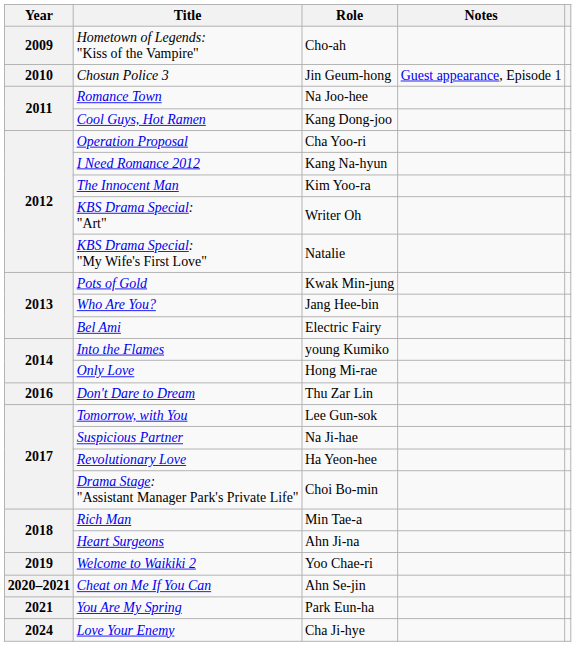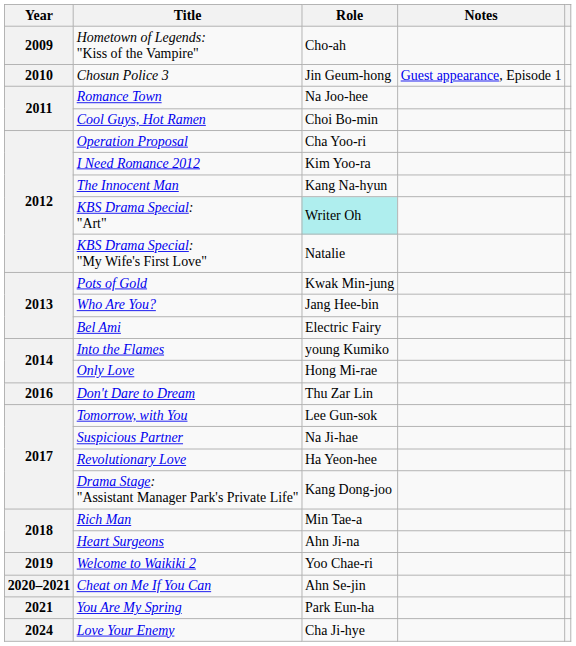 <table class="wikitable plainrowheaders sortable">
 <tr>
 <th scope="col">Year</th>
 <th scope="col">Title</th>
 <th scope="col">Role</th>
 <th scope="col">Notes</th>
 <th scope="col" class="unsortable"></th>
 </tr>
 <tr>
 <th scope="row">2009</th>
 <td><em>Hometown of Legends:</em><br>"Kiss of the Vampire"</td>
 <td>Cho-ah</td>
 <td></td>
 <td></td>
 </tr>
 <tr>
 <th scope="row">2010</th>
 <td><em>Chosun Police 3</em></td>
 <td>Jin Geum-hong</td>
 <td><a href='#'>Guest appearance</a>, Episode 1</td>
 <td></td>
 </tr>
 <tr>
 <th scope="row" rowspan="2">2011</th>
 <td><em><a href='#'>Romance Town</a></em></td>
 <td>Na Joo-hee</td>
 <td></td>
 <td style="text-align:center"></td>
 </tr>
 <tr>
 <td><em><a href='#'>Cool Guys, Hot Ramen</a></em></td>
-<td>Kang Dong-joo</td>
+<td>Choi Bo-min</td>
 <td></td>
 <td style="text-align:center"></td>
 </tr>
 <tr>
 <th scope="row" rowspan="5">2012</th>
 <td><em><a href='#'>Operation Proposal</a></em></td>
 <td>Cha Yoo-ri</td>
 <td></td>
 <td style="text-align:center"></td>
 </tr>
 <tr>
 <td><em><a href='#'>I Need Romance 2012</a></em></td>
-<td>Kang Na-hyun</td>
+<td>Kim Yoo-ra</td>
 <td></td>
 <td style="text-align:center"></td>
 </tr>
 <tr>
 <td><em><a href='#'>The Innocent Man</a></em></td>
-<td>Kim Yoo-ra</td>
+<td>Kang Na-hyun</td>
 <td></td>
 <td></td>
 </tr>
 <tr>
 <td><em><a href='#'>KBS Drama Special</a>:</em><br>"Art"</td>
-<td>Writer Oh</td>
+<td style="background: paleturquoise;">Writer Oh</td>
 <td></td>
 <td style="text-align:center"></td>
 </tr>
 <tr>
 <td><em><a href='#'>KBS Drama Special</a>:</em><br>"My Wife's First Love"</td>
 <td>Natalie</td>
 <td></td>
 <td style="text-align:center"></td>
 </tr>
 <tr>
 <th scope="row" rowspan="3">2013</th>
 <td><em><a href='#'>Pots of Gold</a></em></td>
 <td>Kwak Min-jung</td>
 <td></td>
 <td style="text-align:center"></td>
 </tr>
 <tr>
 <td><em><a href='#'>Who Are You?</a></em></td>
 <td>Jang Hee-bin</td>
 <td></td>
 <td style="text-align:center"></td>
 </tr>
 <tr>
 <td><em><a href='#'>Bel Ami</a></em></td>
 <td>Electric Fairy</td>
 <td></td>
 <td style="text-align:center"></td>
 </tr>
 <tr>
 <th scope="row" rowspan="2">2014</th>
 <td><em><a href='#'>Into the Flames</a></em></td>
 <td>young Kumiko</td>
 <td></td>
 <td style="text-align:center"></td>
 </tr>
 <tr>
 <td><em><a href='#'>Only Love</a></em></td>
 <td>Hong Mi-rae</td>
 <td></td>
 <td style="text-align:center"></td>
 </tr>
 <tr>
 <th scope="row">2016</th>
 <td><em><a href='#'>Don't Dare to Dream</a></em></td>
 <td>Thu Zar Lin</td>
 <td></td>
 <td style="text-align:center"></td>
 </tr>
 <tr>
 <th scope="row" rowspan="4">2017</th>
 <td><em><a href='#'>Tomorrow, with You</a></em></td>
 <td>Lee Gun-sok</td>
 <td></td>
 <td style="text-align:center"></td>
 </tr>
 <tr>
 <td><em><a href='#'>Suspicious Partner</a></em></td>
 <td>Na Ji-hae</td>
 <td></td>
 <td style="text-align:center"></td>
 </tr>
 <tr>
 <td><em><a href='#'>Revolutionary Love</a></em></td>
 <td>Ha Yeon-hee</td>
 <td></td>
 <td style="text-align:center"></td>
 </tr>
 <tr>
 <td><em><a href='#'>Drama Stage</a>:</em><br>"Assistant Manager Park's Private Life"</td>
-<td>Choi Bo-min</td>
+<td>Kang Dong-joo</td>
 <td></td>
 <td style="text-align:center"></td>
 </tr>
 <tr>
 <th scope="row" rowspan="2">2018</th>
 <td><em><a href='#'>Rich Man</a></em></td>
 <td>Min Tae-a</td>
 <td></td>
 <td style="text-align:center"></td>
 </tr>
 <tr>
 <td><em><a href='#'>Heart Surgeons</a></em></td>
 <td>Ahn Ji-na</td>
 <td></td>
 <td style="text-align:center"></td>
 </tr>
 <tr>
 <th scope="row">2019</th>
 <td><em><a href='#'>Welcome to Waikiki 2</a></em></td>
 <td>Yoo Chae-ri</td>
 <td></td>
 <td style="text-align:center"></td>
 </tr>
 <tr>
 <th scope="row">2020–2021</th>
 <td><em><a href='#'>Cheat on Me If You Can</a></em></td>
 <td>Ahn Se-jin</td>
 <td></td>
 <td style="text-align:center"></td>
 </tr>
 <tr>
 <th scope="row">2021</th>
 <td><em><a href='#'>You Are My Spring</a></em></td>
 <td>Park Eun-ha</td>
 <td></td>
 <td style="text-align:center"></td>
 </tr>
 <tr>
 <th scope="row">2024</th>
 <td><em><a href='#'>Love Your Enemy</a></em></td>
 <td>Cha Ji-hye</td>
 <td></td>
 <td style="text-align:center"></td>
 </tr>
 </table>
